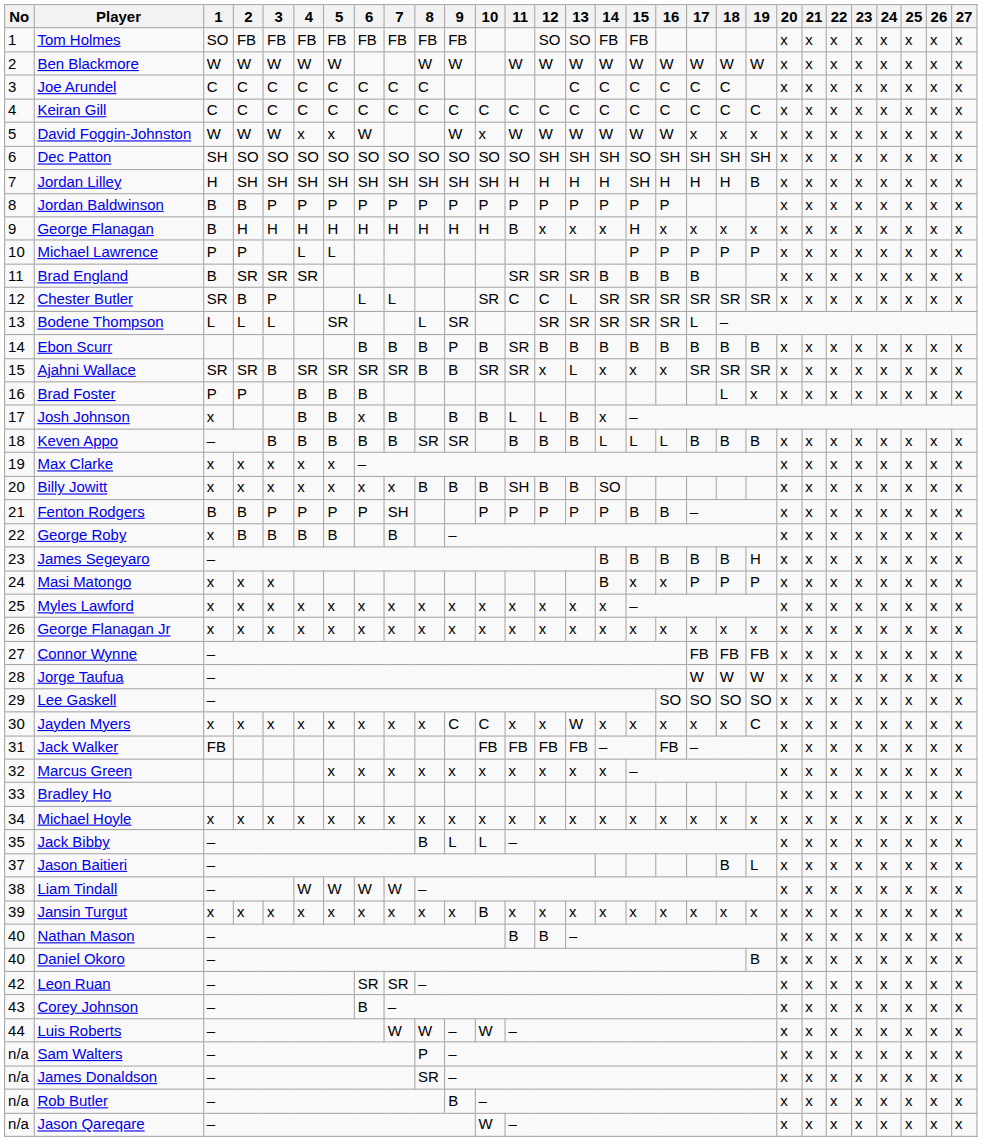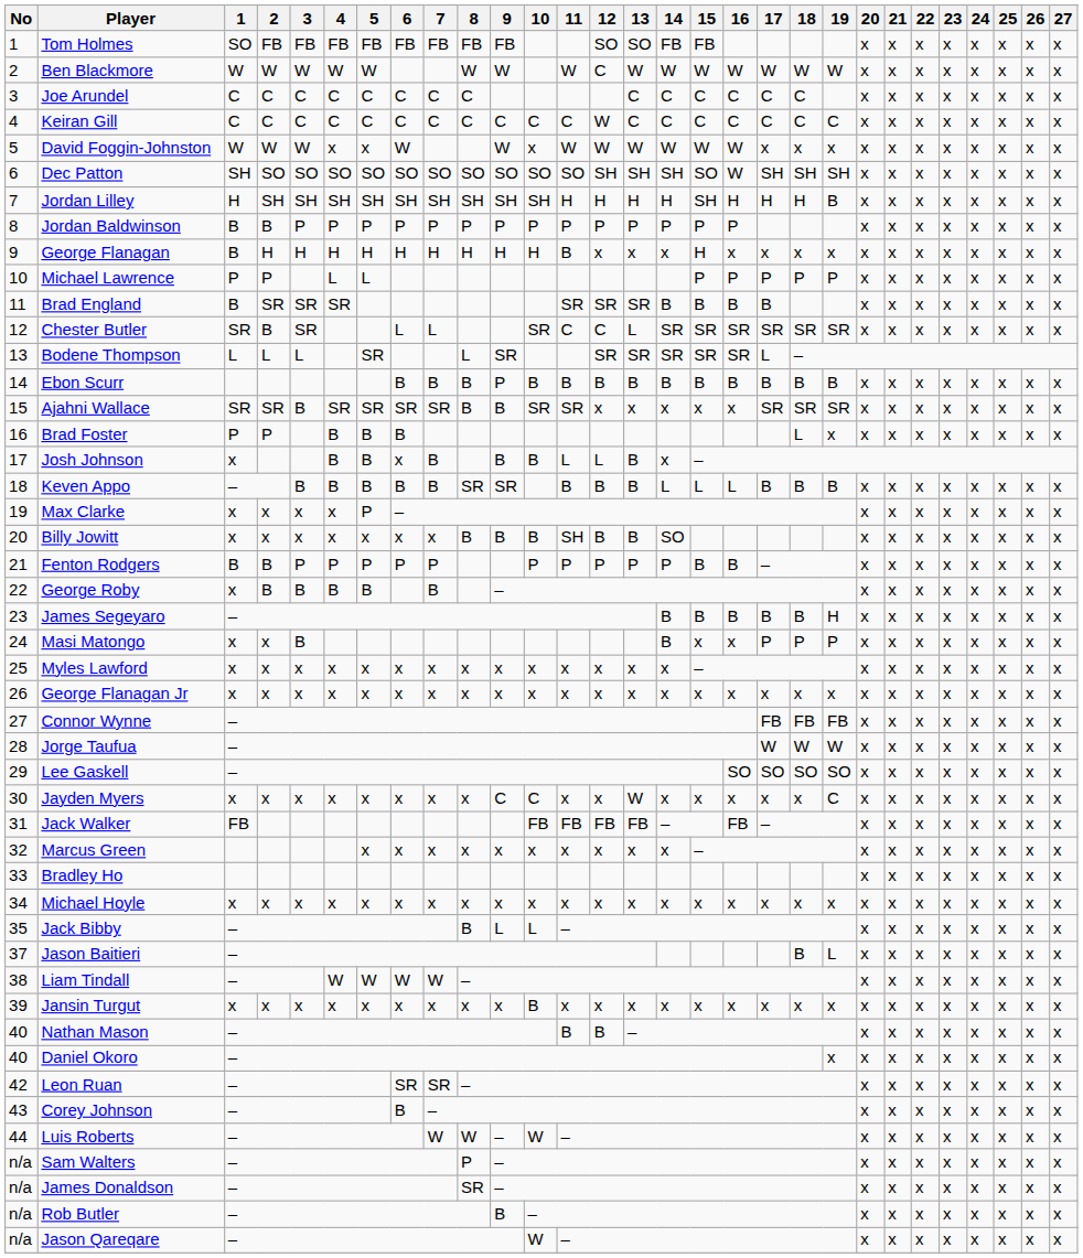 <table class="wikitable"  style="font-size:85%; width:70%;">
 <tr>
 <th>No</th>
 <th>Player</th>
 <th>1</th>
 <th>2</th>
 <th>3</th>
 <th>4</th>
 <th>5</th>
 <th>6</th>
 <th>7</th>
 <th>8</th>
 <th>9</th>
 <th>10</th>
 <th>11</th>
 <th>12</th>
 <th>13</th>
 <th>14</th>
 <th>15</th>
 <th>16</th>
 <th>17</th>
 <th>18</th>
 <th>19</th>
 <th>20</th>
 <th>21</th>
 <th>22</th>
 <th>23</th>
 <th>24</th>
 <th>25</th>
 <th>26</th>
 <th>27</th>
 </tr>
 <tr>
 <td>1</td>
 <td><a href='#'>Tom Holmes</a></td>
 <td>SO</td>
 <td>FB</td>
 <td>FB</td>
 <td>FB</td>
 <td>FB</td>
 <td>FB</td>
 <td>FB</td>
 <td>FB</td>
 <td>FB</td>
 <td></td>
 <td></td>
 <td>SO</td>
 <td>SO</td>
 <td>FB</td>
 <td>FB</td>
 <td></td>
 <td></td>
 <td></td>
 <td></td>
 <td>x</td>
 <td>x</td>
 <td>x</td>
 <td>x</td>
 <td>x</td>
 <td>x</td>
 <td>x</td>
 <td>x</td>
 </tr>
 <tr>
 <td>2</td>
 <td><a href='#'>Ben Blackmore</a></td>
 <td>W</td>
 <td>W</td>
 <td>W</td>
 <td>W</td>
 <td>W</td>
 <td></td>
 <td></td>
 <td>W</td>
 <td>W</td>
 <td></td>
 <td>W</td>
-<td>W</td>
+<td>C</td>
 <td>W</td>
 <td>W</td>
 <td>W</td>
 <td>W</td>
 <td>W</td>
 <td>W</td>
 <td>W</td>
 <td>x</td>
 <td>x</td>
 <td>x</td>
 <td>x</td>
 <td>x</td>
 <td>x</td>
 <td>x</td>
 <td>x</td>
 </tr>
 <tr>
 <td>3</td>
 <td><a href='#'>Joe Arundel</a></td>
 <td>C</td>
 <td>C</td>
 <td>C</td>
 <td>C</td>
 <td>C</td>
 <td>C</td>
 <td>C</td>
 <td>C</td>
 <td></td>
 <td></td>
 <td></td>
 <td></td>
 <td>C</td>
 <td>C</td>
 <td>C</td>
 <td>C</td>
 <td>C</td>
 <td>C</td>
 <td></td>
 <td>x</td>
 <td>x</td>
 <td>x</td>
 <td>x</td>
 <td>x</td>
 <td>x</td>
 <td>x</td>
 <td>x</td>
 </tr>
 <tr>
 <td>4</td>
 <td><a href='#'>Keiran Gill</a></td>
 <td>C</td>
 <td>C</td>
 <td>C</td>
 <td>C</td>
 <td>C</td>
 <td>C</td>
 <td>C</td>
 <td>C</td>
 <td>C</td>
 <td>C</td>
 <td>C</td>
-<td>C</td>
+<td>W</td>
 <td>C</td>
 <td>C</td>
 <td>C</td>
 <td>C</td>
 <td>C</td>
 <td>C</td>
 <td>C</td>
 <td>x</td>
 <td>x</td>
 <td>x</td>
 <td>x</td>
 <td>x</td>
 <td>x</td>
 <td>x</td>
 <td>x</td>
 </tr>
 <tr>
 <td>5</td>
 <td><a href='#'>David Foggin-Johnston</a></td>
 <td>W</td>
 <td>W</td>
 <td>W</td>
 <td>x</td>
 <td>x</td>
 <td>W</td>
 <td></td>
 <td></td>
 <td>W</td>
 <td>x</td>
 <td>W</td>
 <td>W</td>
 <td>W</td>
 <td>W</td>
 <td>W</td>
 <td>W</td>
 <td>x</td>
 <td>x</td>
 <td>x</td>
 <td>x</td>
 <td>x</td>
 <td>x</td>
 <td>x</td>
 <td>x</td>
 <td>x</td>
 <td>x</td>
 <td>x</td>
 </tr>
 <tr>
 <td>6</td>
 <td><a href='#'>Dec Patton</a></td>
 <td>SH</td>
 <td>SO</td>
 <td>SO</td>
 <td>SO</td>
 <td>SO</td>
 <td>SO</td>
 <td>SO</td>
 <td>SO</td>
 <td>SO</td>
 <td>SO</td>
 <td>SO</td>
 <td>SH</td>
 <td>SH</td>
 <td>SH</td>
 <td>SO</td>
-<td>SH</td>
+<td>W</td>
 <td>SH</td>
 <td>SH</td>
 <td>SH</td>
 <td>x</td>
 <td>x</td>
 <td>x</td>
 <td>x</td>
 <td>x</td>
 <td>x</td>
 <td>x</td>
 <td>x</td>
 </tr>
 <tr>
 <td>7</td>
 <td><a href='#'>Jordan Lilley</a></td>
 <td>H</td>
 <td>SH</td>
 <td>SH</td>
 <td>SH</td>
 <td>SH</td>
 <td>SH</td>
 <td>SH</td>
 <td>SH</td>
 <td>SH</td>
 <td>SH</td>
 <td>H</td>
 <td>H</td>
 <td>H</td>
 <td>H</td>
 <td>SH</td>
 <td>H</td>
 <td>H</td>
 <td>H</td>
 <td>B</td>
 <td>x</td>
 <td>x</td>
 <td>x</td>
 <td>x</td>
 <td>x</td>
 <td>x</td>
 <td>x</td>
 <td>x</td>
 </tr>
 <tr>
 <td>8</td>
 <td><a href='#'>Jordan Baldwinson</a></td>
 <td>B</td>
 <td>B</td>
 <td>P</td>
 <td>P</td>
 <td>P</td>
 <td>P</td>
 <td>P</td>
 <td>P</td>
 <td>P</td>
 <td>P</td>
 <td>P</td>
 <td>P</td>
 <td>P</td>
 <td>P</td>
 <td>P</td>
 <td>P</td>
 <td></td>
 <td></td>
 <td></td>
 <td>x</td>
 <td>x</td>
 <td>x</td>
 <td>x</td>
 <td>x</td>
 <td>x</td>
 <td>x</td>
 <td>x</td>
 </tr>
 <tr>
 <td>9</td>
 <td><a href='#'>George Flanagan</a></td>
 <td>B</td>
 <td>H</td>
 <td>H</td>
 <td>H</td>
 <td>H</td>
 <td>H</td>
 <td>H</td>
 <td>H</td>
 <td>H</td>
 <td>H</td>
 <td>B</td>
 <td>x</td>
 <td>x</td>
 <td>x</td>
 <td>H</td>
 <td>x</td>
 <td>x</td>
 <td>x</td>
 <td>x</td>
 <td>x</td>
 <td>x</td>
 <td>x</td>
 <td>x</td>
 <td>x</td>
 <td>x</td>
 <td>x</td>
 <td>x</td>
 </tr>
 <tr>
 <td>10</td>
 <td><a href='#'>Michael Lawrence</a></td>
 <td>P</td>
 <td>P</td>
 <td></td>
 <td>L</td>
 <td>L</td>
 <td></td>
 <td></td>
 <td></td>
 <td></td>
 <td></td>
 <td></td>
 <td></td>
 <td></td>
 <td></td>
 <td>P</td>
 <td>P</td>
 <td>P</td>
 <td>P</td>
 <td>P</td>
 <td>x</td>
 <td>x</td>
 <td>x</td>
 <td>x</td>
 <td>x</td>
 <td>x</td>
 <td>x</td>
 <td>x</td>
 </tr>
 <tr>
 <td>11</td>
 <td><a href='#'>Brad England</a></td>
 <td>B</td>
 <td>SR</td>
 <td>SR</td>
 <td>SR</td>
 <td></td>
 <td></td>
 <td></td>
 <td></td>
 <td></td>
 <td></td>
 <td>SR</td>
 <td>SR</td>
 <td>SR</td>
 <td>B</td>
 <td>B</td>
 <td>B</td>
 <td>B</td>
 <td></td>
 <td></td>
 <td>x</td>
 <td>x</td>
 <td>x</td>
 <td>x</td>
 <td>x</td>
 <td>x</td>
 <td>x</td>
 <td>x</td>
 </tr>
 <tr>
 <td>12</td>
 <td><a href='#'>Chester Butler</a></td>
 <td>SR</td>
 <td>B</td>
-<td>P</td>
+<td>SR</td>
 <td></td>
 <td></td>
 <td>L</td>
 <td>L</td>
 <td></td>
 <td></td>
 <td>SR</td>
 <td>C</td>
 <td>C</td>
 <td>L</td>
 <td>SR</td>
 <td>SR</td>
 <td>SR</td>
 <td>SR</td>
 <td>SR</td>
 <td>SR</td>
 <td>x</td>
 <td>x</td>
 <td>x</td>
 <td>x</td>
 <td>x</td>
 <td>x</td>
 <td>x</td>
 <td>x</td>
 </tr>
 <tr>
 <td>13</td>
 <td><a href='#'>Bodene Thompson</a></td>
 <td>L</td>
 <td>L</td>
 <td>L</td>
 <td></td>
 <td>SR</td>
 <td></td>
 <td></td>
 <td>L</td>
 <td>SR</td>
 <td></td>
 <td></td>
 <td>SR</td>
 <td>SR</td>
 <td>SR</td>
 <td>SR</td>
 <td>SR</td>
 <td>L</td>
 <td colspan="10">–</td>
 </tr>
 <tr>
 <td>14</td>
 <td><a href='#'>Ebon Scurr</a></td>
 <td></td>
 <td></td>
 <td></td>
 <td></td>
 <td></td>
 <td>B</td>
 <td>B</td>
 <td>B</td>
 <td>P</td>
 <td>B</td>
-<td>SR</td>
+<td>B</td>
 <td>B</td>
 <td>B</td>
 <td>B</td>
 <td>B</td>
 <td>B</td>
 <td>B</td>
 <td>B</td>
 <td>B</td>
 <td>x</td>
 <td>x</td>
 <td>x</td>
 <td>x</td>
 <td>x</td>
 <td>x</td>
 <td>x</td>
 <td>x</td>
 </tr>
 <tr>
 <td>15</td>
 <td><a href='#'>Ajahni Wallace</a></td>
 <td>SR</td>
 <td>SR</td>
 <td>B</td>
 <td>SR</td>
 <td>SR</td>
 <td>SR</td>
 <td>SR</td>
 <td>B</td>
 <td>B</td>
 <td>SR</td>
 <td>SR</td>
 <td>x</td>
-<td>L</td>
+<td>x</td>
 <td>x</td>
 <td>x</td>
 <td>x</td>
 <td>SR</td>
 <td>SR</td>
 <td>SR</td>
 <td>x</td>
 <td>x</td>
 <td>x</td>
 <td>x</td>
 <td>x</td>
 <td>x</td>
 <td>x</td>
 <td>x</td>
 </tr>
 <tr>
 <td>16</td>
 <td><a href='#'>Brad Foster</a></td>
 <td>P</td>
 <td>P</td>
 <td></td>
 <td>B</td>
 <td>B</td>
 <td>B</td>
 <td></td>
 <td></td>
 <td></td>
 <td></td>
 <td></td>
 <td></td>
 <td></td>
 <td></td>
 <td></td>
 <td></td>
 <td></td>
 <td>L</td>
 <td>x</td>
 <td>x</td>
 <td>x</td>
 <td>x</td>
 <td>x</td>
 <td>x</td>
 <td>x</td>
 <td>x</td>
 <td>x</td>
 </tr>
 <tr>
 <td>17</td>
 <td><a href='#'>Josh Johnson</a></td>
 <td>x</td>
 <td></td>
 <td></td>
 <td>B</td>
 <td>B</td>
 <td>x</td>
 <td>B</td>
 <td></td>
 <td>B</td>
 <td>B</td>
 <td>L</td>
 <td>L</td>
 <td>B</td>
 <td>x</td>
 <td colspan="14">–</td>
 </tr>
 <tr>
 <td>18</td>
 <td><a href='#'>Keven Appo</a></td>
 <td colspan="2">–</td>
 <td>B</td>
 <td>B</td>
 <td>B</td>
 <td>B</td>
 <td>B</td>
 <td>SR</td>
 <td>SR</td>
 <td></td>
 <td>B</td>
 <td>B</td>
 <td>B</td>
 <td>L</td>
 <td>L</td>
 <td>L</td>
 <td>B</td>
 <td>B</td>
 <td>B</td>
 <td>x</td>
 <td>x</td>
 <td>x</td>
 <td>x</td>
 <td>x</td>
 <td>x</td>
 <td>x</td>
 <td>x</td>
 </tr>
 <tr>
 <td>19</td>
 <td><a href='#'>Max Clarke</a></td>
 <td>x</td>
 <td>x</td>
 <td>x</td>
 <td>x</td>
-<td>x</td>
+<td>P</td>
 <td colspan="14">–</td>
 <td>x</td>
 <td>x</td>
 <td>x</td>
 <td>x</td>
 <td>x</td>
 <td>x</td>
 <td>x</td>
 <td>x</td>
 </tr>
 <tr>
 <td>20</td>
 <td><a href='#'>Billy Jowitt</a></td>
 <td>x</td>
 <td>x</td>
 <td>x</td>
 <td>x</td>
 <td>x</td>
 <td>x</td>
 <td>x</td>
 <td>B</td>
 <td>B</td>
 <td>B</td>
 <td>SH</td>
 <td>B</td>
 <td>B</td>
 <td>SO</td>
 <td></td>
 <td></td>
 <td></td>
 <td></td>
 <td></td>
 <td>x</td>
 <td>x</td>
 <td>x</td>
 <td>x</td>
 <td>x</td>
 <td>x</td>
 <td>x</td>
 <td>x</td>
 </tr>
 <tr>
 <td>21</td>
 <td><a href='#'>Fenton Rodgers</a></td>
 <td>B</td>
 <td>B</td>
 <td>P</td>
 <td>P</td>
 <td>P</td>
 <td>P</td>
-<td>SH</td>
+<td>P</td>
 <td></td>
 <td></td>
 <td>P</td>
 <td>P</td>
 <td>P</td>
 <td>P</td>
 <td>P</td>
 <td>B</td>
 <td>B</td>
 <td colspan="3">–</td>
 <td>x</td>
 <td>x</td>
 <td>x</td>
 <td>x</td>
 <td>x</td>
 <td>x</td>
 <td>x</td>
 <td>x</td>
 </tr>
 <tr>
 <td>22</td>
 <td><a href='#'>George Roby</a></td>
 <td>x</td>
 <td>B</td>
 <td>B</td>
 <td>B</td>
 <td>B</td>
 <td></td>
 <td>B</td>
 <td></td>
 <td colspan="11">–</td>
 <td>x</td>
 <td>x</td>
 <td>x</td>
 <td>x</td>
 <td>x</td>
 <td>x</td>
 <td>x</td>
 <td>x</td>
 </tr>
 <tr>
 <td>23</td>
 <td><a href='#'>James Segeyaro</a></td>
 <td colspan="13">–</td>
 <td>B</td>
 <td>B</td>
 <td>B</td>
 <td>B</td>
 <td>B</td>
 <td>H</td>
 <td>x</td>
 <td>x</td>
 <td>x</td>
 <td>x</td>
 <td>x</td>
 <td>x</td>
 <td>x</td>
 <td>x</td>
 </tr>
 <tr>
 <td>24</td>
 <td><a href='#'>Masi Matongo</a></td>
 <td>x</td>
 <td>x</td>
-<td>x</td>
+<td>B</td>
 <td></td>
 <td></td>
 <td></td>
 <td></td>
 <td></td>
 <td></td>
 <td></td>
 <td></td>
 <td></td>
 <td></td>
 <td>B</td>
 <td>x</td>
 <td>x</td>
 <td>P</td>
 <td>P</td>
 <td>P</td>
 <td>x</td>
 <td>x</td>
 <td>x</td>
 <td>x</td>
 <td>x</td>
 <td>x</td>
 <td>x</td>
 <td>x</td>
 </tr>
 <tr>
 <td>25</td>
 <td><a href='#'>Myles Lawford</a></td>
 <td>x</td>
 <td>x</td>
 <td>x</td>
 <td>x</td>
 <td>x</td>
 <td>x</td>
 <td>x</td>
 <td>x</td>
 <td>x</td>
 <td>x</td>
 <td>x</td>
 <td>x</td>
 <td>x</td>
 <td>x</td>
 <td colspan="5">–</td>
 <td>x</td>
 <td>x</td>
 <td>x</td>
 <td>x</td>
 <td>x</td>
 <td>x</td>
 <td>x</td>
 <td>x</td>
 </tr>
 <tr>
 <td>26</td>
 <td><a href='#'>George Flanagan Jr</a></td>
 <td>x</td>
 <td>x</td>
 <td>x</td>
 <td>x</td>
 <td>x</td>
 <td>x</td>
 <td>x</td>
 <td>x</td>
 <td>x</td>
 <td>x</td>
 <td>x</td>
 <td>x</td>
 <td>x</td>
 <td>x</td>
 <td>x</td>
 <td>x</td>
 <td>x</td>
 <td>x</td>
 <td>x</td>
 <td>x</td>
 <td>x</td>
 <td>x</td>
 <td>x</td>
 <td>x</td>
 <td>x</td>
 <td>x</td>
 <td>x</td>
 </tr>
 <tr>
 <td>27</td>
 <td><a href='#'>Connor Wynne</a></td>
 <td colspan="16">–</td>
 <td>FB</td>
 <td>FB</td>
 <td>FB</td>
 <td>x</td>
 <td>x</td>
 <td>x</td>
 <td>x</td>
 <td>x</td>
 <td>x</td>
 <td>x</td>
 <td>x</td>
 </tr>
 <tr>
 <td>28</td>
 <td><a href='#'>Jorge Taufua</a></td>
 <td colspan="16">–</td>
 <td>W</td>
 <td>W</td>
 <td>W</td>
 <td>x</td>
 <td>x</td>
 <td>x</td>
 <td>x</td>
 <td>x</td>
 <td>x</td>
 <td>x</td>
 <td>x</td>
 </tr>
 <tr>
 <td>29</td>
 <td><a href='#'>Lee Gaskell</a></td>
 <td colspan="15">–</td>
 <td>SO</td>
 <td>SO</td>
 <td>SO</td>
 <td>SO</td>
 <td>x</td>
 <td>x</td>
 <td>x</td>
 <td>x</td>
 <td>x</td>
 <td>x</td>
 <td>x</td>
 <td>x</td>
 </tr>
 <tr>
 <td>30</td>
 <td><a href='#'>Jayden Myers</a></td>
 <td>x</td>
 <td>x</td>
 <td>x</td>
 <td>x</td>
 <td>x</td>
 <td>x</td>
 <td>x</td>
 <td>x</td>
 <td>C</td>
 <td>C</td>
 <td>x</td>
 <td>x</td>
 <td>W</td>
 <td>x</td>
 <td>x</td>
 <td>x</td>
 <td>x</td>
 <td>x</td>
 <td>C</td>
 <td>x</td>
 <td>x</td>
 <td>x</td>
 <td>x</td>
 <td>x</td>
 <td>x</td>
 <td>x</td>
 <td>x</td>
 </tr>
 <tr>
 <td>31</td>
 <td><a href='#'>Jack Walker</a></td>
 <td>FB</td>
 <td></td>
 <td></td>
 <td></td>
 <td></td>
 <td></td>
 <td></td>
 <td></td>
 <td></td>
 <td>FB</td>
 <td>FB</td>
 <td>FB</td>
 <td>FB</td>
 <td colspan="2">–</td>
 <td>FB</td>
 <td colspan="3">–</td>
 <td>x</td>
 <td>x</td>
 <td>x</td>
 <td>x</td>
 <td>x</td>
 <td>x</td>
 <td>x</td>
 <td>x</td>
 </tr>
 <tr>
 <td>32</td>
 <td><a href='#'>Marcus Green</a></td>
 <td></td>
 <td></td>
 <td></td>
 <td></td>
 <td>x</td>
 <td>x</td>
 <td>x</td>
 <td>x</td>
 <td>x</td>
 <td>x</td>
 <td>x</td>
 <td>x</td>
 <td>x</td>
 <td>x</td>
 <td colspan="5">–</td>
 <td>x</td>
 <td>x</td>
 <td>x</td>
 <td>x</td>
 <td>x</td>
 <td>x</td>
 <td>x</td>
 <td>x</td>
 </tr>
 <tr>
 <td>33</td>
 <td><a href='#'>Bradley Ho</a></td>
 <td></td>
 <td></td>
 <td></td>
 <td></td>
 <td></td>
 <td></td>
 <td></td>
 <td></td>
 <td></td>
 <td></td>
 <td></td>
 <td></td>
 <td></td>
 <td></td>
 <td></td>
 <td></td>
 <td></td>
 <td></td>
 <td></td>
 <td>x</td>
 <td>x</td>
 <td>x</td>
 <td>x</td>
 <td>x</td>
 <td>x</td>
 <td>x</td>
 <td>x</td>
 </tr>
 <tr>
 <td>34</td>
 <td><a href='#'>Michael Hoyle</a></td>
 <td>x</td>
 <td>x</td>
 <td>x</td>
 <td>x</td>
 <td>x</td>
 <td>x</td>
 <td>x</td>
 <td>x</td>
 <td>x</td>
 <td>x</td>
 <td>x</td>
 <td>x</td>
 <td>x</td>
 <td>x</td>
 <td>x</td>
 <td>x</td>
 <td>x</td>
 <td>x</td>
 <td>x</td>
 <td>x</td>
 <td>x</td>
 <td>x</td>
 <td>x</td>
 <td>x</td>
 <td>x</td>
 <td>x</td>
 <td>x</td>
 </tr>
 <tr>
 <td>35</td>
 <td><a href='#'>Jack Bibby</a></td>
 <td colspan="7">–</td>
 <td>B</td>
 <td>L</td>
 <td>L</td>
 <td colspan="9">–</td>
 <td>x</td>
 <td>x</td>
 <td>x</td>
 <td>x</td>
 <td>x</td>
 <td>x</td>
 <td>x</td>
 <td>x</td>
 </tr>
 <tr>
 <td>37</td>
 <td><a href='#'>Jason Baitieri</a></td>
 <td colspan="13">–</td>
 <td></td>
 <td></td>
 <td></td>
 <td></td>
 <td>B</td>
 <td>L</td>
 <td>x</td>
 <td>x</td>
 <td>x</td>
 <td>x</td>
 <td>x</td>
 <td>x</td>
 <td>x</td>
 <td>x</td>
 </tr>
 <tr>
 <td>38</td>
 <td><a href='#'>Liam Tindall</a></td>
 <td colspan="3">–</td>
 <td>W</td>
 <td>W</td>
 <td>W</td>
 <td>W</td>
 <td colspan="12">–</td>
 <td>x</td>
 <td>x</td>
 <td>x</td>
 <td>x</td>
 <td>x</td>
 <td>x</td>
 <td>x</td>
 <td>x</td>
 </tr>
 <tr>
 <td>39</td>
 <td><a href='#'>Jansin Turgut</a></td>
 <td>x</td>
 <td>x</td>
 <td>x</td>
 <td>x</td>
 <td>x</td>
 <td>x</td>
 <td>x</td>
 <td>x</td>
 <td>x</td>
 <td>B</td>
 <td>x</td>
 <td>x</td>
 <td>x</td>
 <td>x</td>
 <td>x</td>
 <td>x</td>
 <td>x</td>
 <td>x</td>
 <td>x</td>
 <td>x</td>
 <td>x</td>
 <td>x</td>
 <td>x</td>
 <td>x</td>
 <td>x</td>
 <td>x</td>
 <td>x</td>
 </tr>
 <tr>
 <td>40</td>
 <td><a href='#'>Nathan Mason</a></td>
 <td colspan="10">–</td>
 <td>B</td>
 <td>B</td>
 <td colspan="7">–</td>
 <td>x</td>
 <td>x</td>
 <td>x</td>
 <td>x</td>
 <td>x</td>
 <td>x</td>
 <td>x</td>
 <td>x</td>
 </tr>
 <tr>
 <td>40</td>
 <td><a href='#'>Daniel Okoro</a></td>
 <td colspan="18">–</td>
-<td>B</td>
+<td>x</td>
 <td>x</td>
 <td>x</td>
 <td>x</td>
 <td>x</td>
 <td>x</td>
 <td>x</td>
 <td>x</td>
 <td>x</td>
 </tr>
 <tr>
 <td>42</td>
 <td><a href='#'>Leon Ruan</a></td>
 <td colspan="5">–</td>
 <td>SR</td>
 <td>SR</td>
 <td colspan="12">–</td>
 <td>x</td>
 <td>x</td>
 <td>x</td>
 <td>x</td>
 <td>x</td>
 <td>x</td>
 <td>x</td>
 <td>x</td>
 </tr>
 <tr>
 <td>43</td>
 <td><a href='#'>Corey Johnson</a></td>
 <td colspan="5">–</td>
 <td>B</td>
 <td colspan="13">–</td>
 <td>x</td>
 <td>x</td>
 <td>x</td>
 <td>x</td>
 <td>x</td>
 <td>x</td>
 <td>x</td>
 <td>x</td>
 </tr>
 <tr>
 <td>44</td>
 <td><a href='#'>Luis Roberts</a></td>
 <td colspan="6">–</td>
 <td>W</td>
 <td>W</td>
 <td colspan="1">–</td>
 <td>W</td>
 <td colspan="9">–</td>
 <td>x</td>
 <td>x</td>
 <td>x</td>
 <td>x</td>
 <td>x</td>
 <td>x</td>
 <td>x</td>
 <td>x</td>
 </tr>
 <tr>
 <td>n/a</td>
 <td><a href='#'>Sam Walters</a></td>
 <td colspan="7">–</td>
 <td>P</td>
 <td colspan="11">–</td>
 <td>x</td>
 <td>x</td>
 <td>x</td>
 <td>x</td>
 <td>x</td>
 <td>x</td>
 <td>x</td>
 <td>x</td>
 </tr>
 <tr>
 <td>n/a</td>
 <td><a href='#'>James Donaldson</a></td>
 <td colspan="7">–</td>
 <td>SR</td>
 <td colspan="11">–</td>
 <td>x</td>
 <td>x</td>
 <td>x</td>
 <td>x</td>
 <td>x</td>
 <td>x</td>
 <td>x</td>
 <td>x</td>
 </tr>
 <tr>
 <td>n/a</td>
 <td><a href='#'>Rob Butler</a></td>
 <td colspan="8">–</td>
 <td>B</td>
 <td colspan="10">–</td>
 <td>x</td>
 <td>x</td>
 <td>x</td>
 <td>x</td>
 <td>x</td>
 <td>x</td>
 <td>x</td>
 <td>x</td>
 </tr>
 <tr>
 <td>n/a</td>
 <td><a href='#'>Jason Qareqare</a></td>
 <td colspan="9">–</td>
 <td>W</td>
 <td colspan="9">–</td>
 <td>x</td>
 <td>x</td>
 <td>x</td>
 <td>x</td>
 <td>x</td>
 <td>x</td>
 <td>x</td>
 <td>x</td>
 </tr>
 <tr>
 </tr>
 </table>
